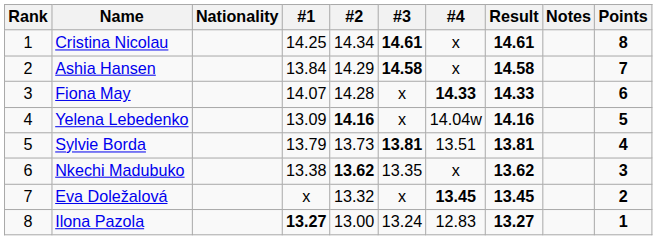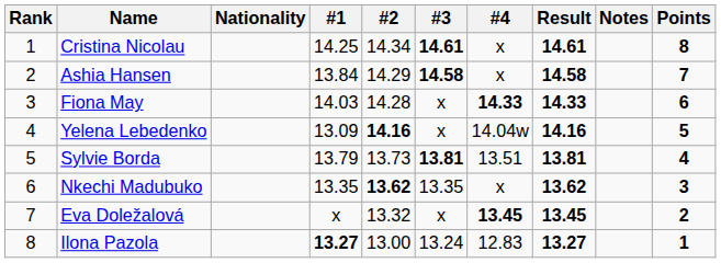 <table class="wikitable sortable" style="text-align:center">
 <tr>
 <th>Rank</th>
 <th>Name</th>
 <th>Nationality</th>
 <th>#1</th>
 <th>#2</th>
 <th>#3</th>
 <th>#4</th>
 <th>Result</th>
 <th>Notes</th>
 <th>Points</th>
 </tr>
 <tr>
 <td>1</td>
 <td align=left><a href='#'>Cristina Nicolau</a></td>
 <td align=left></td>
 <td>14.25</td>
 <td>14.34</td>
 <td><strong>14.61</strong></td>
 <td>x</td>
 <td><strong>14.61</strong></td>
 <td></td>
 <td><strong>8</strong></td>
 </tr>
 <tr>
 <td>2</td>
 <td align=left><a href='#'>Ashia Hansen</a></td>
 <td align=left></td>
 <td>13.84</td>
 <td>14.29</td>
 <td><strong>14.58</strong></td>
 <td>x</td>
 <td><strong>14.58</strong></td>
 <td></td>
 <td><strong>7</strong></td>
 </tr>
 <tr>
 <td>3</td>
 <td align=left><a href='#'>Fiona May</a></td>
 <td align=left></td>
-<td>14.07</td>
+<td>14.03</td>
 <td>14.28</td>
 <td>x</td>
 <td><strong>14.33</strong></td>
 <td><strong>14.33</strong></td>
 <td></td>
 <td><strong>6</strong></td>
 </tr>
 <tr>
 <td>4</td>
 <td align=left><a href='#'>Yelena Lebedenko</a></td>
 <td align=left></td>
 <td>13.09</td>
 <td><strong>14.16</strong></td>
 <td>x</td>
 <td>14.04w</td>
 <td><strong>14.16</strong></td>
 <td></td>
 <td><strong>5</strong></td>
 </tr>
 <tr>
 <td>5</td>
 <td align=left><a href='#'>Sylvie Borda</a></td>
 <td align=left></td>
 <td>13.79</td>
 <td>13.73</td>
 <td><strong>13.81</strong></td>
 <td>13.51</td>
 <td><strong>13.81</strong></td>
 <td></td>
 <td><strong>4</strong></td>
 </tr>
 <tr>
 <td>6</td>
 <td align=left><a href='#'>Nkechi Madubuko</a></td>
 <td align=left></td>
-<td>13.38</td>
+<td>13.35</td>
 <td><strong>13.62</strong></td>
 <td>13.35</td>
 <td>x</td>
 <td><strong>13.62</strong></td>
 <td></td>
 <td><strong>3</strong></td>
 </tr>
 <tr>
 <td>7</td>
 <td align=left><a href='#'>Eva Doležalová</a></td>
 <td align=left></td>
 <td>x</td>
 <td>13.32</td>
 <td>x</td>
 <td><strong>13.45</strong></td>
 <td><strong>13.45</strong></td>
 <td></td>
 <td><strong>2</strong></td>
 </tr>
 <tr>
 <td>8</td>
 <td align=left><a href='#'>Ilona Pazola</a></td>
 <td align=left></td>
 <td><strong>13.27</strong></td>
 <td>13.00</td>
 <td>13.24</td>
 <td>12.83</td>
 <td><strong>13.27</strong></td>
 <td></td>
 <td><strong>1</strong></td>
 </tr>
 </table>
